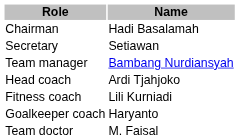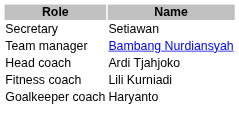 <table class="toccolours">
 <tr>
 <th bgcolor=silver>Role</th>
 <th bgcolor=silver>Name</th>
-</tr>
-<tr>
-<td>Chairman</td>
-<td> Hadi Basalamah</td>
 </tr>
 <tr>
 <td>Secretary</td>
 <td> Setiawan</td>
 </tr>
 <tr>
 <td>Team manager</td>
 <td> <a href='#'>Bambang Nurdiansyah</a></td>
 </tr>
 <tr>
 <td>Head coach</td>
 <td> Ardi Tjahjoko</td>
 </tr>
 <tr>
 <td>Fitness coach</td>
 <td> Lili Kurniadi</td>
 </tr>
 <tr>
 <td>Goalkeeper coach</td>
 <td> Haryanto</td>
 </tr>
 <tr>
-<td>Team doctor</td>
-<td> M. Faisal</td>
-</tr>
-<tr>
 </tr>
 </table>
